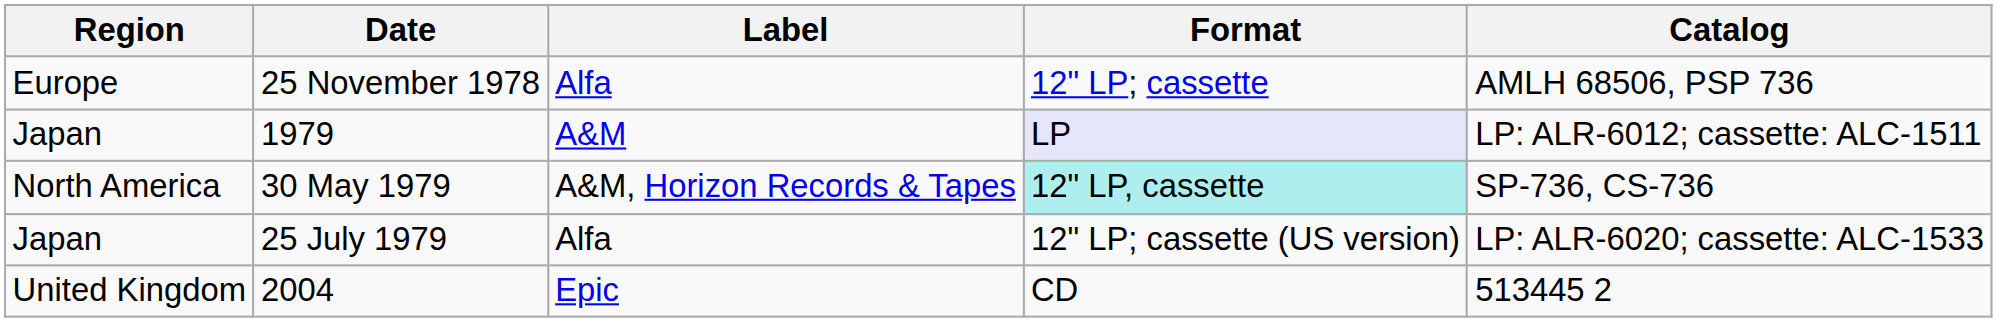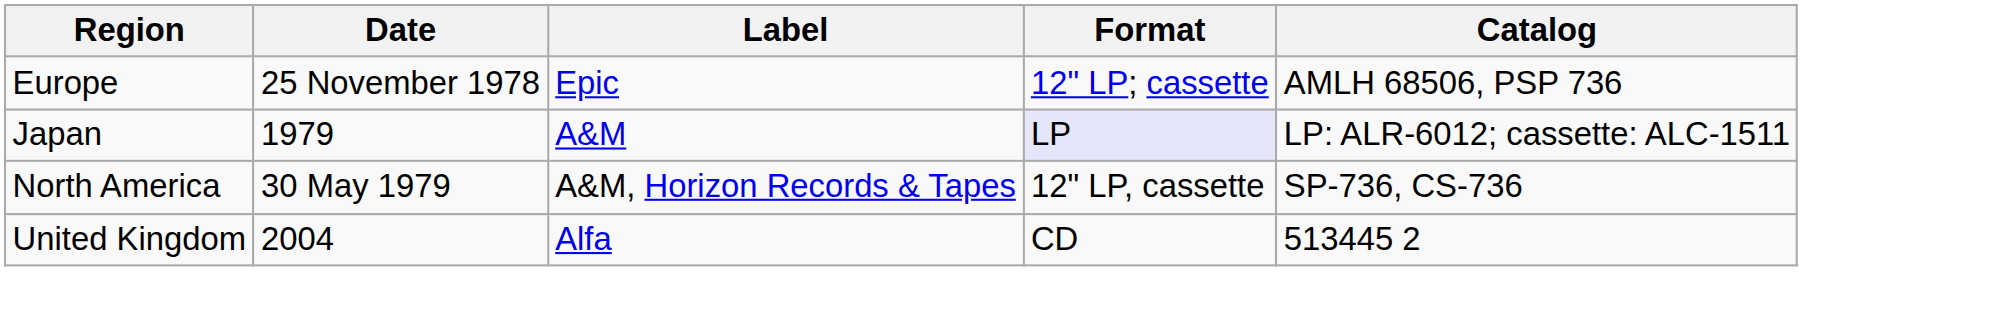 <table class="wikitable">
 <tr>
 <th>Region</th>
 <th>Date</th>
 <th>Label</th>
 <th>Format</th>
 <th>Catalog</th>
 </tr>
 <tr>
 <td>Europe</td>
 <td>25 November 1978</td>
-<td><a href='#'>Alfa</a></td>
+<td><a href='#'>Epic</a></td>
 <td><a href='#'>12" LP</a>; <a href='#'>cassette</a></td>
 <td>AMLH 68506, PSP 736</td>
 </tr>
 <tr>
 <td>Japan</td>
 <td>1979</td>
 <td><a href='#'>A&M</a></td>
 <td style="background: lavender;">LP</td>
 <td>LP: ALR-6012; cassette: ALC-1511</td>
 </tr>
 <tr>
 <td>North America</td>
 <td>30 May 1979</td>
 <td>A&M, <a href='#'>Horizon Records & Tapes</a></td>
-<td style="background: paleturquoise;">12" LP, cassette</td>
+<td>12" LP, cassette</td>
 <td>SP-736, CS-736</td>
-</tr>
-<tr>
-<td>Japan</td>
-<td>25 July 1979</td>
-<td>Alfa</td>
-<td>12" LP; cassette (US version)</td>
-<td>LP: ALR-6020; cassette: ALC-1533</td>
 </tr>
 <tr>
 <td>United Kingdom</td>
 <td>2004</td>
-<td><a href='#'>Epic</a></td>
+<td><a href='#'>Alfa</a></td>
 <td>CD</td>
 <td>513445 2</td>
 </tr>
 </table>
